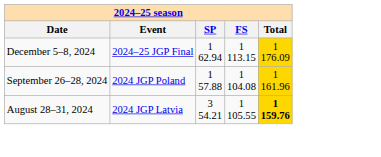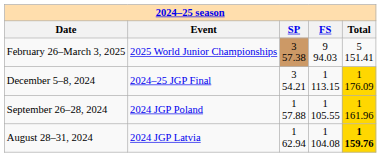 <table class="wikitable">
 <tr>
 <td style="background-color: #ffdead; " colspan=5 align=center><a href='#'><strong>2024–25 season</strong></a></td>
 </tr>
 <tr>
 <th>Date</th>
 <th>Event</th>
 <th><a href='#'>SP</a></th>
 <th><a href='#'>FS</a></th>
 <th>Total</th>
 </tr>
 <tr>
+<td>February 26–March 3, 2025</td>
+<td><a href='#'>2025 World Junior Championships</a></td>
+<td align=center bgcolor=cc9966>3 <br> 57.38</td>
+<td align=center>9 <br> 94.03</td>
+<td align=center>5 <br> 151.41</td>
+</tr>
+<tr>
 <td>December 5–8, 2024</td>
 <td><a href='#'>2024–25 JGP Final</a></td>
-<td align=center>1 <br> 62.94</td>
+<td align=center>3 <br> 54.21</td>
 <td align=center>1 <br> 113.15</td>
 <td align=center bgcolor=gold>1 <br> 176.09</td>
 </tr>
 <tr>
 <td>September 26–28, 2024</td>
 <td><a href='#'>2024 JGP Poland</a></td>
 <td align=center>1 <br> 57.88</td>
-<td align=center>1 <br> 104.08</td>
+<td align=center>1 <br> 105.55</td>
 <td align=center bgcolor=gold>1 <br> 161.96</td>
 </tr>
 <tr>
 <td>August 28–31, 2024</td>
 <td><a href='#'>2024 JGP Latvia</a></td>
-<td align=center>3 <br> 54.21</td>
-<td align=center>1 <br> 105.55</td>
+<td align=center>1 <br> 62.94</td>
+<td align=center>1 <br> 104.08</td>
 <td align=center bgcolor=gold><strong>1 <br> 159.76</strong></td>
 </tr>
 </table>
